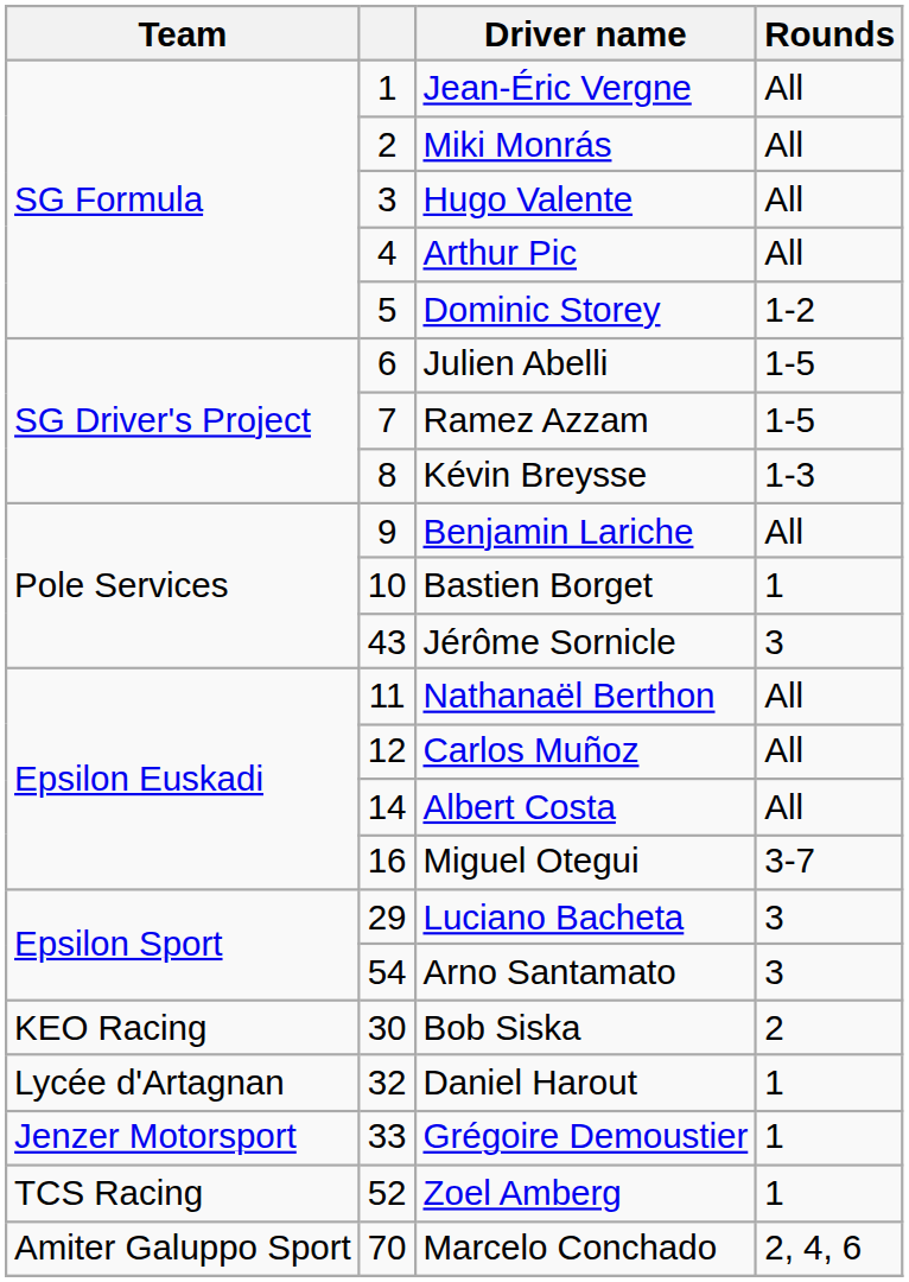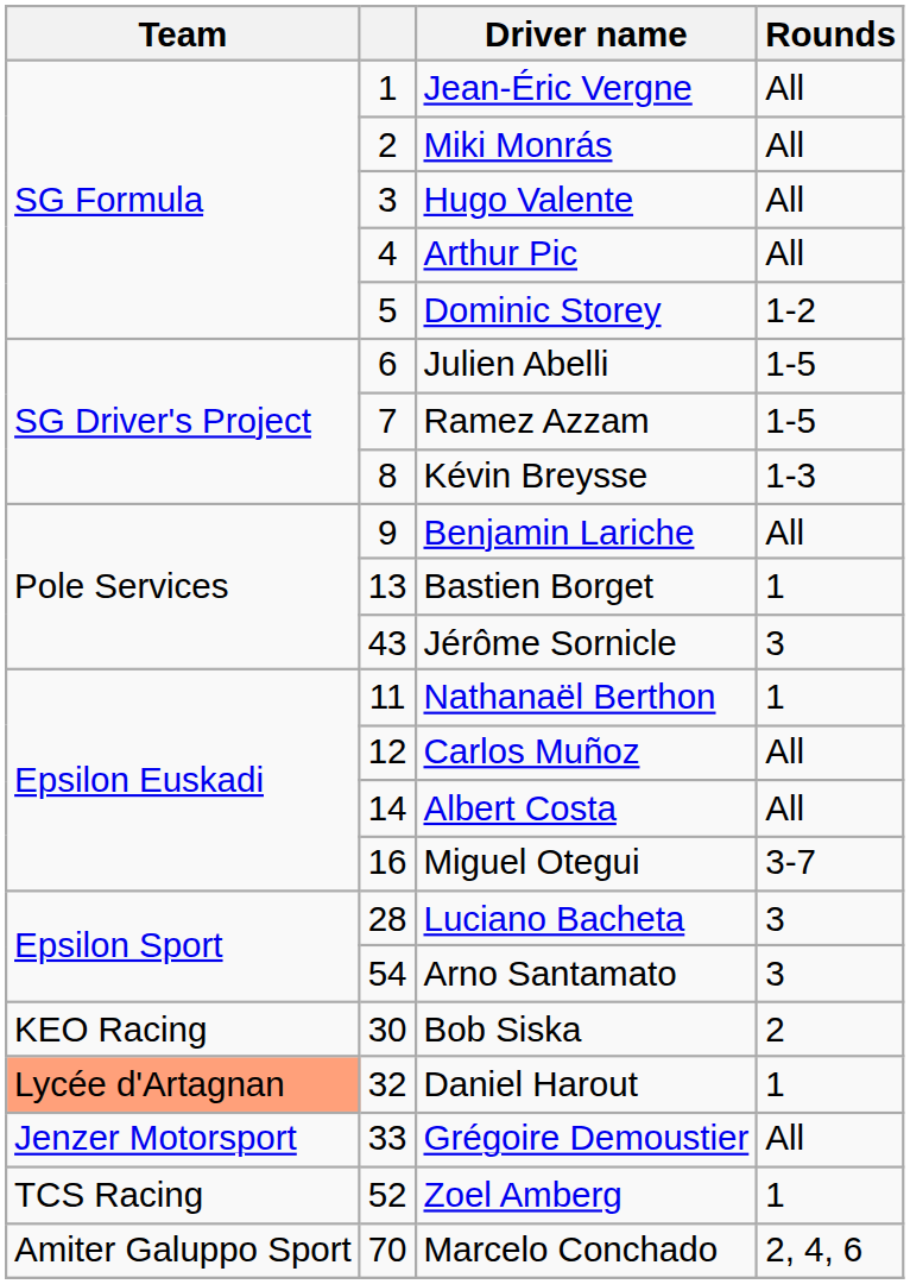 <table class="wikitable" style="font-size: 85%;">
 <tr>
 <th>Team</th>
 <th></th>
 <th>Driver name</th>
 <th>Rounds</th>
 </tr>
 <tr>
 <td rowspan=5> <a href='#'>SG Formula</a></td>
 <td align=center>1</td>
 <td> <a href='#'>Jean-Éric Vergne</a></td>
 <td>All</td>
 </tr>
 <tr>
 <td align=center>2</td>
 <td> <a href='#'>Miki Monrás</a></td>
 <td>All</td>
 </tr>
 <tr>
 <td align=center>3</td>
 <td> <a href='#'>Hugo Valente</a></td>
 <td>All</td>
 </tr>
 <tr>
 <td align=center>4</td>
 <td> <a href='#'>Arthur Pic</a></td>
 <td>All</td>
 </tr>
 <tr>
 <td align=center>5</td>
 <td> <a href='#'>Dominic Storey</a></td>
 <td>1-2</td>
 </tr>
 <tr>
 <td rowspan=3> <a href='#'>SG Driver's Project</a></td>
 <td align=center>6</td>
 <td> Julien Abelli</td>
 <td>1-5</td>
 </tr>
 <tr>
 <td align=center>7</td>
 <td> Ramez Azzam</td>
 <td>1-5</td>
 </tr>
 <tr>
 <td align=center>8</td>
 <td> Kévin Breysse</td>
 <td>1-3</td>
 </tr>
 <tr>
 <td rowspan=3> Pole Services</td>
 <td align=center>9</td>
 <td> <a href='#'>Benjamin Lariche</a></td>
 <td>All</td>
 </tr>
 <tr>
-<td align=center>10</td>
+<td align=center>13</td>
 <td> Bastien Borget</td>
 <td>1</td>
 </tr>
 <tr>
 <td align=center>43</td>
 <td> Jérôme Sornicle</td>
 <td>3</td>
 </tr>
 <tr>
 <td rowspan=4> <a href='#'>Epsilon Euskadi</a></td>
 <td align=center>11</td>
 <td> <a href='#'>Nathanaël Berthon</a></td>
-<td>All</td>
+<td>1</td>
 </tr>
 <tr>
 <td align=center>12</td>
 <td> <a href='#'>Carlos Muñoz</a></td>
 <td>All</td>
 </tr>
 <tr>
 <td align=center>14</td>
 <td> <a href='#'>Albert Costa</a></td>
 <td>All</td>
 </tr>
 <tr>
 <td align=center>16</td>
 <td> Miguel Otegui</td>
 <td>3-7</td>
 </tr>
 <tr>
 <td rowspan=2> <a href='#'>Epsilon Sport</a></td>
-<td align=center>29</td>
+<td align=center>28</td>
 <td> <a href='#'>Luciano Bacheta</a></td>
 <td>3</td>
 </tr>
 <tr>
 <td align=center>54</td>
 <td> Arno Santamato</td>
 <td>3</td>
 </tr>
 <tr>
 <td> KEO Racing</td>
 <td align=center>30</td>
 <td> Bob Siska</td>
 <td>2</td>
 </tr>
 <tr>
-<td> Lycée d'Artagnan</td>
+<td style="background: lightsalmon;"> Lycée d'Artagnan</td>
 <td align=center>32</td>
 <td> Daniel Harout</td>
 <td>1</td>
 </tr>
 <tr>
 <td> <a href='#'>Jenzer Motorsport</a></td>
 <td align=center>33</td>
 <td> <a href='#'>Grégoire Demoustier</a></td>
-<td>1</td>
+<td>All</td>
 </tr>
 <tr>
 <td> TCS Racing</td>
 <td align=center>52</td>
 <td> <a href='#'>Zoel Amberg</a></td>
 <td>1</td>
 </tr>
 <tr>
 <td> Amiter Galuppo Sport</td>
 <td align=center>70</td>
 <td> Marcelo Conchado</td>
 <td>2, 4, 6</td>
 </tr>
 <tr>
 </tr>
 </table>
